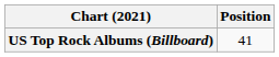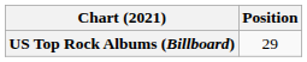 <table class="wikitable plainrowheaders">
 <tr>
 <th>Chart (2021)</th>
 <th>Position</th>
 </tr>
 <tr>
 <th scope="row">US Top Rock Albums (<em>Billboard</em>)</th>
-<td style="text-align:center;">41</td>
+<td style="text-align:center;">29</td>
 </tr>
 </table>
